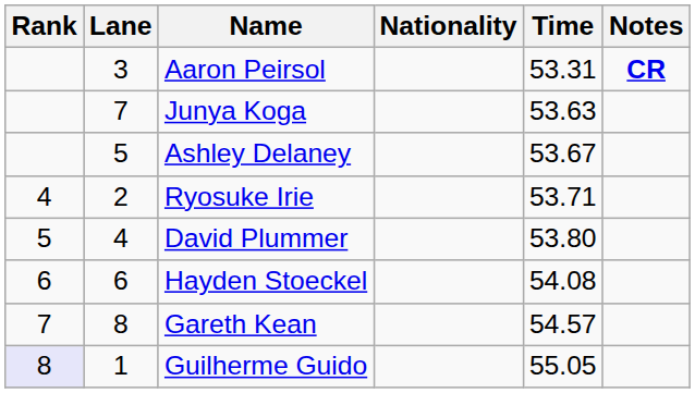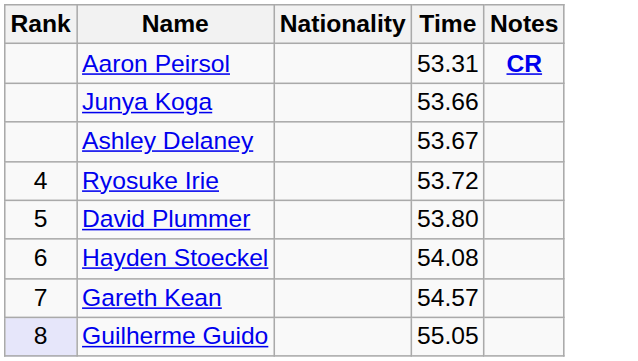 <table class="wikitable sortable" style="text-align:center">
 <tr>
 <th>Rank</th>
-<th>Lane</th>
 <th>Name</th>
 <th>Nationality</th>
 <th>Time</th>
 <th>Notes</th>
 </tr>
 <tr>
 <td></td>
-<td>3</td>
 <td align=left><a href='#'>Aaron Peirsol</a></td>
 <td align=left></td>
 <td>53.31</td>
 <td><strong><a href='#'>CR</a></strong></td>
 </tr>
 <tr>
 <td></td>
-<td>7</td>
 <td align=left><a href='#'>Junya Koga</a></td>
 <td align=left></td>
-<td>53.63</td>
+<td>53.66</td>
 <td></td>
 </tr>
 <tr>
 <td></td>
-<td>5</td>
 <td align=left><a href='#'>Ashley Delaney</a></td>
 <td align=left></td>
 <td>53.67</td>
 <td></td>
 </tr>
 <tr>
 <td>4</td>
-<td>2</td>
 <td align=left><a href='#'>Ryosuke Irie</a></td>
 <td align=left></td>
-<td>53.71</td>
+<td>53.72</td>
 <td></td>
 </tr>
 <tr>
 <td>5</td>
-<td>4</td>
 <td align=left><a href='#'>David Plummer</a></td>
 <td align=left></td>
 <td>53.80</td>
 <td></td>
 </tr>
 <tr>
-<td>6</td>
 <td>6</td>
 <td align=left><a href='#'>Hayden Stoeckel</a></td>
 <td align=left></td>
 <td>54.08</td>
 <td></td>
 </tr>
 <tr>
 <td>7</td>
-<td>8</td>
 <td align=left><a href='#'>Gareth Kean</a></td>
 <td align=left></td>
 <td>54.57</td>
 <td></td>
 </tr>
 <tr>
 <td style="background: lavender;">8</td>
-<td>1</td>
 <td align=left><a href='#'>Guilherme Guido</a></td>
 <td align=left></td>
 <td>55.05</td>
 <td></td>
 </tr>
 </table>
